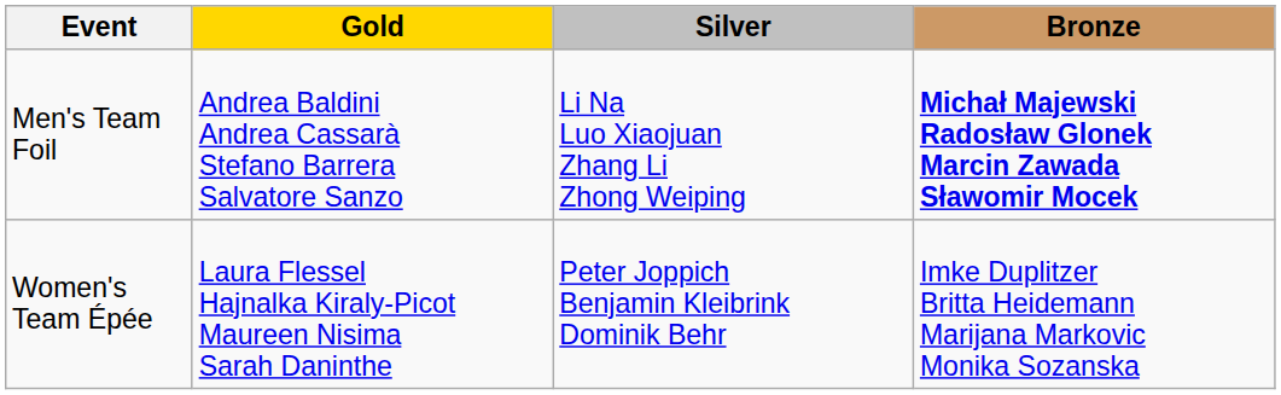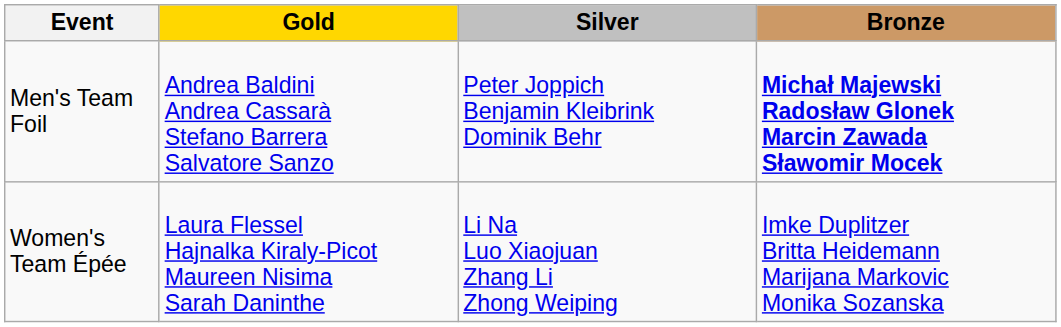 <table class="wikitable">
 <tr>
 <th width="100">Event</th>
 <th style="background-color:gold;" width="200"> Gold</th>
 <th style="background-color:silver;" width="200"> Silver</th>
 <th style="background-color:#CC9966;" width="200"> Bronze</th>
 </tr>
 <tr>
 <td>Men's Team Foil</td>
 <td><br><a href='#'>Andrea Baldini</a><br><a href='#'>Andrea Cassarà</a><br><a href='#'>Stefano Barrera</a><br><a href='#'>Salvatore Sanzo</a></td>
-<td><br><a href='#'>Li Na</a><br><a href='#'>Luo Xiaojuan</a><br><a href='#'>Zhang Li</a><br><a href='#'>Zhong Weiping</a></td>
+<td><br><a href='#'>Peter Joppich</a><br><a href='#'>Benjamin Kleibrink</a><br><a href='#'>Dominik Behr</a><br> </td>
 <td><strong><br><a href='#'>Michał Majewski</a><br><a href='#'>Radosław Glonek</a><br><a href='#'>Marcin Zawada</a><br><a href='#'>Sławomir Mocek</a></strong></td>
 </tr>
 <tr>
 <td>Women's Team Épée</td>
 <td><br><a href='#'>Laura Flessel</a><br><a href='#'>Hajnalka Kiraly-Picot</a><br><a href='#'>Maureen Nisima</a><br><a href='#'>Sarah Daninthe</a></td>
-<td><br><a href='#'>Peter Joppich</a><br><a href='#'>Benjamin Kleibrink</a><br><a href='#'>Dominik Behr</a><br> </td>
+<td><br><a href='#'>Li Na</a><br><a href='#'>Luo Xiaojuan</a><br><a href='#'>Zhang Li</a><br><a href='#'>Zhong Weiping</a></td>
 <td><br><a href='#'>Imke Duplitzer</a><br><a href='#'>Britta Heidemann</a><br><a href='#'>Marijana Markovic</a><br><a href='#'>Monika Sozanska</a></td>
 </tr>
 </table>
